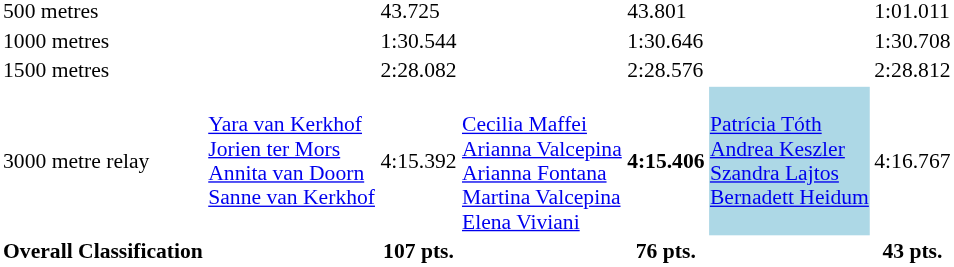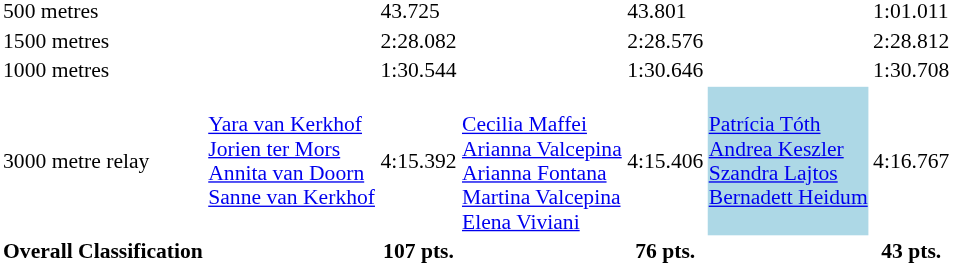 <table>
 <tr>
 <td>500 metres</td>
 <td></td>
 <td>43.725</td>
 <td></td>
 <td>43.801</td>
 <td></td>
 <td>1:01.011</td>
 </tr>
 <tr>
+<td>1500 metres</td>
+<td></td>
+<td>2:28.082</td>
+<td></td>
+<td>2:28.576</td>
+<td></td>
+<td>2:28.812</td>
+</tr>
+<tr>
 <td>1000 metres</td>
 <td></td>
 <td>1:30.544</td>
 <td></td>
 <td>1:30.646</td>
 <td></td>
 <td>1:30.708</td>
 </tr>
 <tr>
-<td>1500 metres</td>
-<td></td>
-<td>2:28.082</td>
-<td></td>
-<td>2:28.576</td>
-<td></td>
-<td>2:28.812</td>
-</tr>
-<tr>
 <td>3000 metre relay</td>
 <td valign=top><br><a href='#'>Yara van Kerkhof</a><br><a href='#'>Jorien ter Mors</a><br><a href='#'>Annita van Doorn</a><br><a href='#'>Sanne van Kerkhof</a></td>
 <td>4:15.392</td>
 <td valign=top><br><a href='#'>Cecilia Maffei</a><br><a href='#'>Arianna Valcepina</a><br><a href='#'>Arianna Fontana</a><br><a href='#'>Martina Valcepina</a><br><a href='#'>Elena Viviani</a></td>
-<td><strong>4:15.406</strong></td>
+<td>4:15.406</td>
 <td valign=top style="background: lightblue;"><br><a href='#'>Patrícia Tóth</a><br><a href='#'>Andrea Keszler</a><br><a href='#'>Szandra Lajtos</a><br><a href='#'>Bernadett Heidum</a></td>
 <td>4:16.767</td>
 </tr>
 <tr>
 <th>Overall Classification</th>
 <th></th>
 <th>107 pts.</th>
 <th></th>
 <th>76 pts.</th>
 <th></th>
 <th>43 pts.</th>
 </tr>
 </table>
